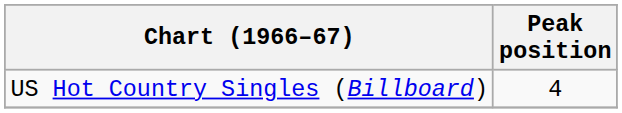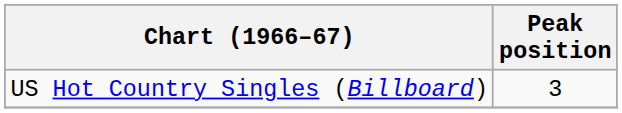 <table class="wikitable">
 <tr>
 <th align="left">Chart (1966–67)</th>
 <th align="center">Peak<br>position</th>
 </tr>
 <tr>
 <td align="left">US <a href='#'>Hot Country Singles</a> (<em><a href='#'>Billboard</a></em>)</td>
-<td align="center">4</td>
+<td align="center">3</td>
 </tr>
 <tr>
 </tr>
 </table>
